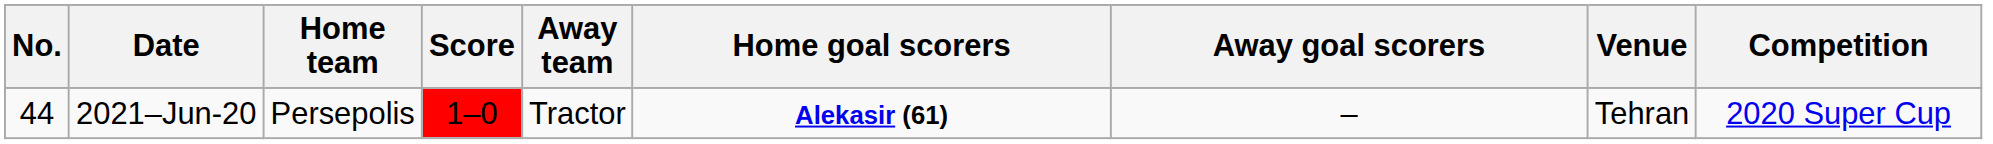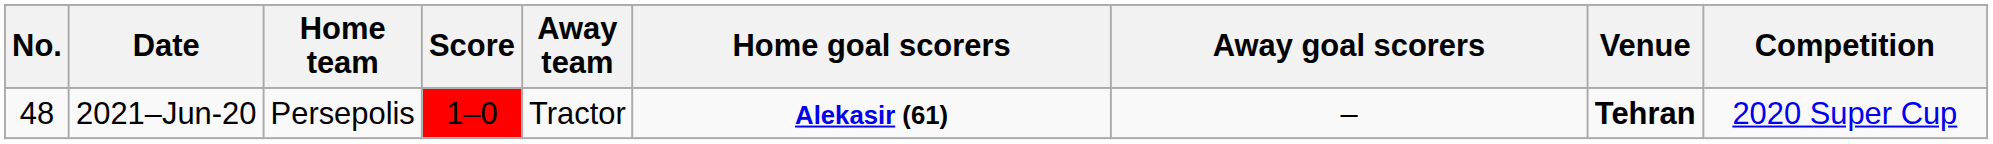 <table class="wikitable" style="text-align: center;">
 <tr>
 <th width=20><strong>No.</strong></th>
 <th><strong>Date</strong></th>
 <th width="2">Home team</th>
 <th width="2">Score</th>
 <th width="2">Away team</th>
 <th width=240>Home goal scorers</th>
 <th width=240>Away goal scorers</th>
 <th width=40><strong>Venue</strong></th>
 <th width=140><strong>Competition</strong></th>
 </tr>
 <tr>
-<td>44</td>
+<td>48</td>
 <td>2021–Jun-20</td>
 <td>Persepolis</td>
 <td bgcolor=FF0000><span>1–0</span></td>
 <td>Tractor</td>
 <td><strong><small><a href='#'>Alekasir</a> (61)</small></strong></td>
 <td>–</td>
-<td>Tehran</td>
+<td><strong>Tehran</strong></td>
 <td><a href='#'>2020 Super Cup</a></td>
 </tr>
 </table>
